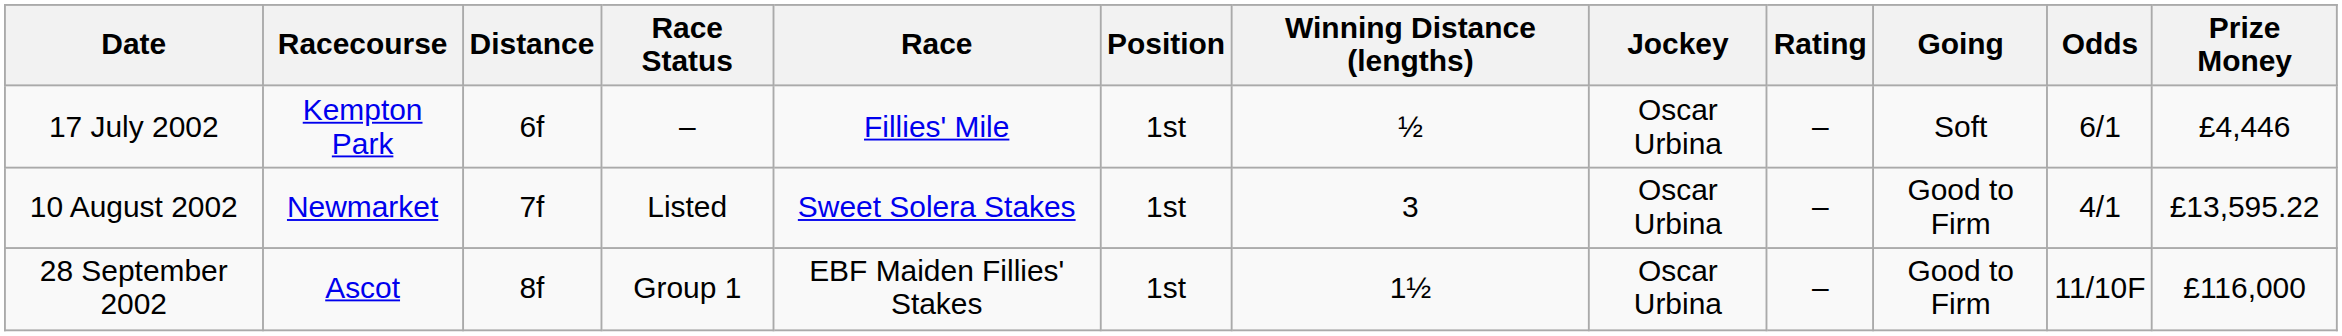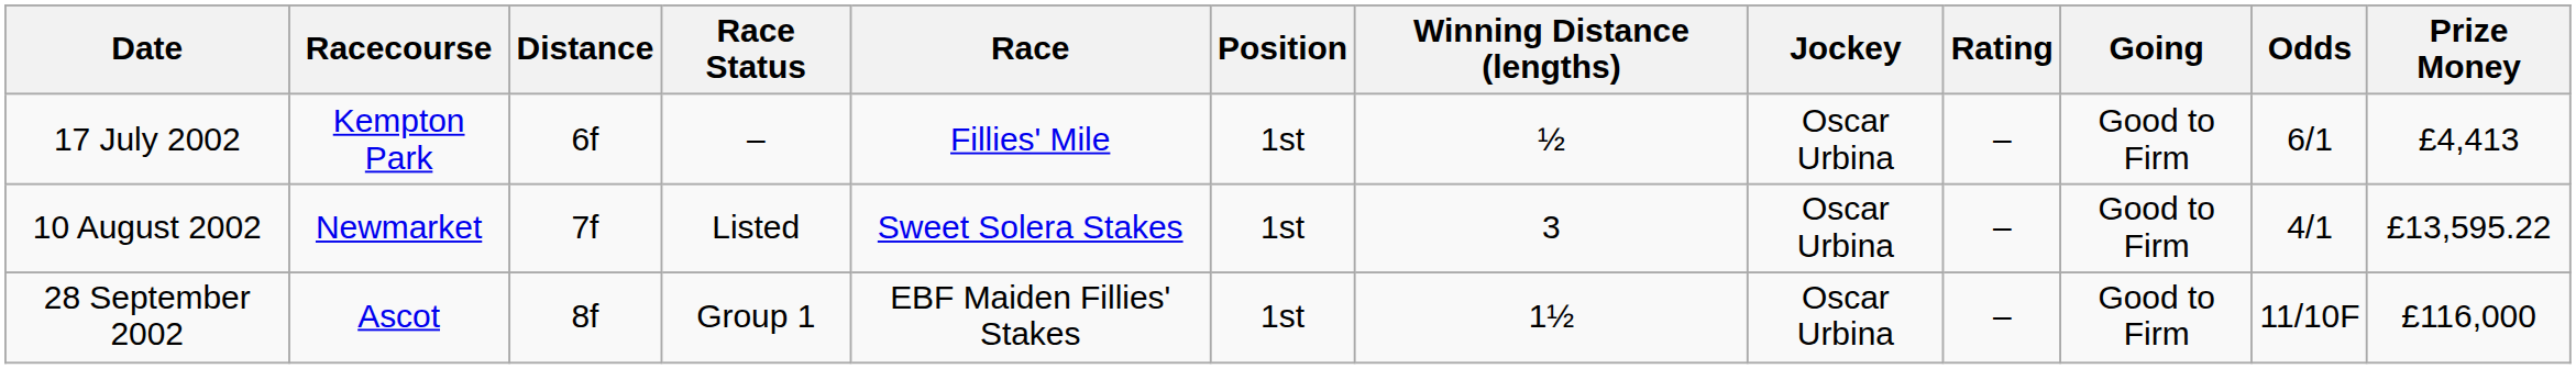 <table class="wikitable" style="text-align:center">
 <tr>
 <th>Date</th>
 <th>Racecourse</th>
 <th>Distance</th>
 <th>Race Status</th>
 <th>Race</th>
 <th>Position</th>
 <th>Winning Distance (lengths)</th>
 <th>Jockey</th>
 <th>Rating</th>
 <th>Going</th>
 <th>Odds</th>
 <th>Prize Money</th>
 </tr>
 <tr>
 <td>17 July 2002</td>
 <td><a href='#'>Kempton Park</a></td>
 <td>6f</td>
 <td>–</td>
 <td><a href='#'>Fillies' Mile</a></td>
 <td>1st</td>
 <td>½</td>
 <td>Oscar Urbina</td>
 <td>–</td>
-<td>Soft</td>
+<td>Good to Firm</td>
 <td>6/1</td>
-<td>£4,446</td>
+<td>£4,413</td>
 </tr>
 <tr>
 <td>10 August 2002</td>
 <td><a href='#'>Newmarket</a></td>
 <td>7f</td>
 <td>Listed</td>
 <td><a href='#'>Sweet Solera Stakes</a></td>
 <td>1st</td>
 <td>3</td>
 <td>Oscar Urbina</td>
 <td>–</td>
 <td>Good to Firm</td>
 <td>4/1</td>
 <td>£13,595.22</td>
 </tr>
 <tr>
 <td>28 September 2002</td>
 <td><a href='#'>Ascot</a></td>
 <td>8f</td>
 <td>Group 1</td>
 <td>EBF Maiden Fillies' Stakes</td>
 <td>1st</td>
 <td>1½</td>
 <td>Oscar Urbina</td>
 <td>–</td>
 <td>Good to Firm</td>
 <td>11/10F</td>
 <td>£116,000</td>
 </tr>
 </table>
